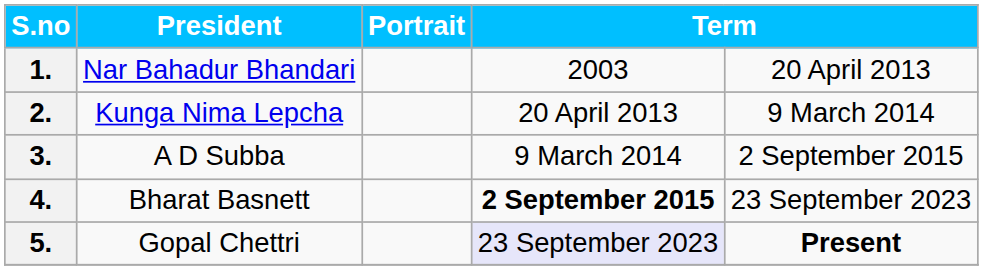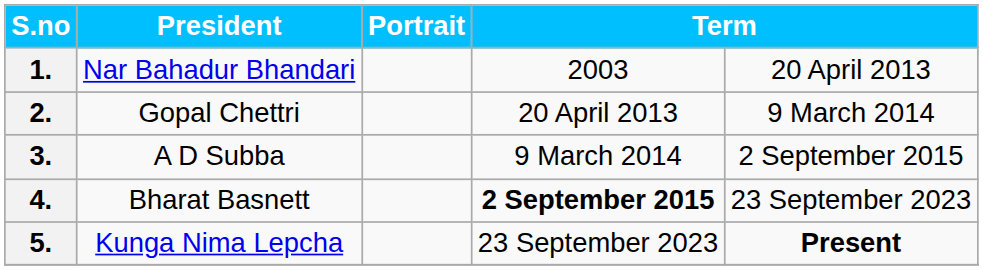 <table class="wikitable sortable" style="text-align:center;">
 <tr>
 <th Style="background-color:#00BFFF; color:white">S.no</th>
 <th Style="background-color:#00BFFF; color:white">President</th>
 <th Style="background-color:#00BFFF; color:white">Portrait</th>
 <th Style="background-color:#00BFFF; color:white" colspan=2>Term</th>
 </tr>
 <tr>
 <th>1.</th>
 <td><a href='#'>Nar Bahadur Bhandari</a></td>
 <td></td>
 <td>2003</td>
 <td>20 April 2013</td>
 </tr>
 <tr>
 <th>2.</th>
-<td><a href='#'>Kunga Nima Lepcha</a></td>
+<td>Gopal Chettri</td>
 <td></td>
 <td>20 April 2013</td>
 <td>9 March 2014</td>
 </tr>
 <tr>
 <th>3.</th>
 <td>A D Subba</td>
 <td></td>
 <td>9 March 2014</td>
 <td>2 September 2015</td>
 </tr>
 <tr>
 <th>4.</th>
 <td>Bharat Basnett</td>
 <td></td>
 <td><strong>2 September 2015</strong></td>
 <td>23 September 2023</td>
 </tr>
 <tr>
 <th>5.</th>
-<td>Gopal Chettri</td>
+<td><a href='#'>Kunga Nima Lepcha</a></td>
 <td></td>
-<td style="background: lavender;">23 September 2023</td>
+<td>23 September 2023</td>
 <td><strong>Present</strong></td>
 </tr>
 <tr>
 </tr>
 </table>
